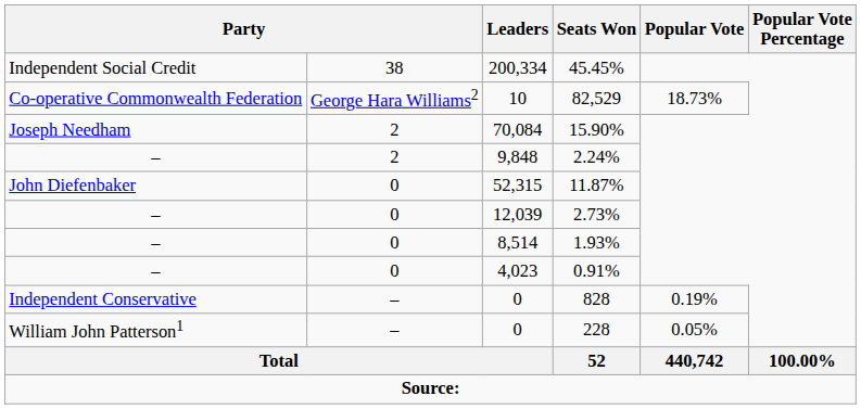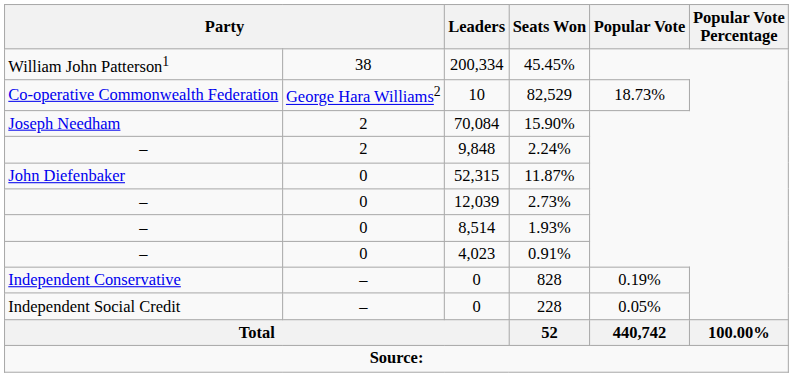 <table class="wikitable">
 <tr>
 <th colspan="2">Party</th>
 <th>Leaders</th>
 <th>Seats Won</th>
 <th>Popular Vote</th>
 <th>Popular Vote<br>Percentage</th>
 </tr>
 <tr>
-<td>Independent Social Credit</td>
+<td>William John Patterson<sup>1</sup></td>
 <td align=center>38</td>
 <td align=center>200,334</td>
 <td align=center>45.45%</td>
 </tr>
 <tr>
 <td><a href='#'>Co-operative Commonwealth Federation</a></td>
 <td><a href='#'>George Hara Williams</a><sup>2</sup></td>
 <td align=center>10</td>
 <td align=center>82,529</td>
 <td align=center>18.73%</td>
 </tr>
 <tr>
 <td><a href='#'>Joseph Needham</a></td>
 <td align=center>2</td>
 <td align=center>70,084</td>
 <td align=center>15.90%</td>
 </tr>
 <tr>
 <td align=center>–</td>
 <td align=center>2</td>
 <td align=center>9,848</td>
 <td align=center>2.24%</td>
 </tr>
 <tr>
 <td><a href='#'>John Diefenbaker</a></td>
 <td align=center>0</td>
 <td align=center>52,315</td>
 <td align=center>11.87%</td>
 </tr>
 <tr>
 <td align=center>–</td>
 <td align=center>0</td>
 <td align=center>12,039</td>
 <td align=center>2.73%</td>
 </tr>
 <tr>
 <td align=center>–</td>
 <td align=center>0</td>
 <td align=center>8,514</td>
 <td align=center>1.93%</td>
 </tr>
 <tr>
 <td align=center>–</td>
 <td align=center>0</td>
 <td align=center>4,023</td>
 <td align=center>0.91%</td>
 </tr>
 <tr>
 <td><a href='#'>Independent Conservative</a></td>
 <td align=center>–</td>
 <td align=center>0</td>
 <td align=center>828</td>
 <td align=center>0.19%</td>
 </tr>
 <tr>
-<td>William John Patterson<sup>1</sup></td>
+<td>Independent Social Credit</td>
 <td align=center>–</td>
 <td align=center>0</td>
 <td align=center>228</td>
 <td align=center>0.05%</td>
 </tr>
 <tr>
 <th colspan=3>Total</th>
 <th>52</th>
 <th>440,742</th>
 <th>100.00%</th>
 </tr>
 <tr>
 <td align="center" colspan=6><strong>Source:</strong> </td>
 </tr>
 </table>
